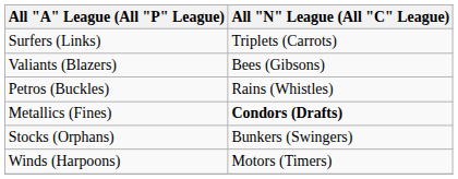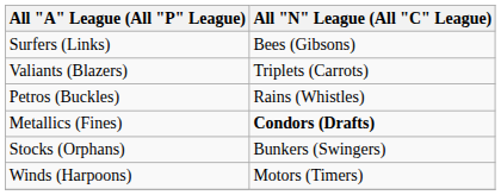 <table class="wikitable">
 <tr>
 <th><strong>All "A" League (All "P" League)</strong></th>
 <th><strong>All "N" League (All "C" League)</strong></th>
 </tr>
 <tr>
 <td>Surfers (Links)</td>
-<td>Triplets (Carrots)</td>
+<td>Bees (Gibsons)</td>
 </tr>
 <tr>
 <td>Valiants (Blazers)</td>
-<td>Bees (Gibsons)</td>
+<td>Triplets (Carrots)</td>
 </tr>
 <tr>
 <td>Petros (Buckles)</td>
 <td>Rains (Whistles)</td>
 </tr>
 <tr>
 <td>Metallics (Fines)</td>
 <td><strong>Condors (Drafts)</strong></td>
 </tr>
 <tr>
 <td>Stocks (Orphans)</td>
 <td>Bunkers (Swingers)</td>
 </tr>
 <tr>
 <td>Winds (Harpoons)</td>
 <td>Motors (Timers)</td>
 </tr>
 <tr>
 </tr>
 </table>
